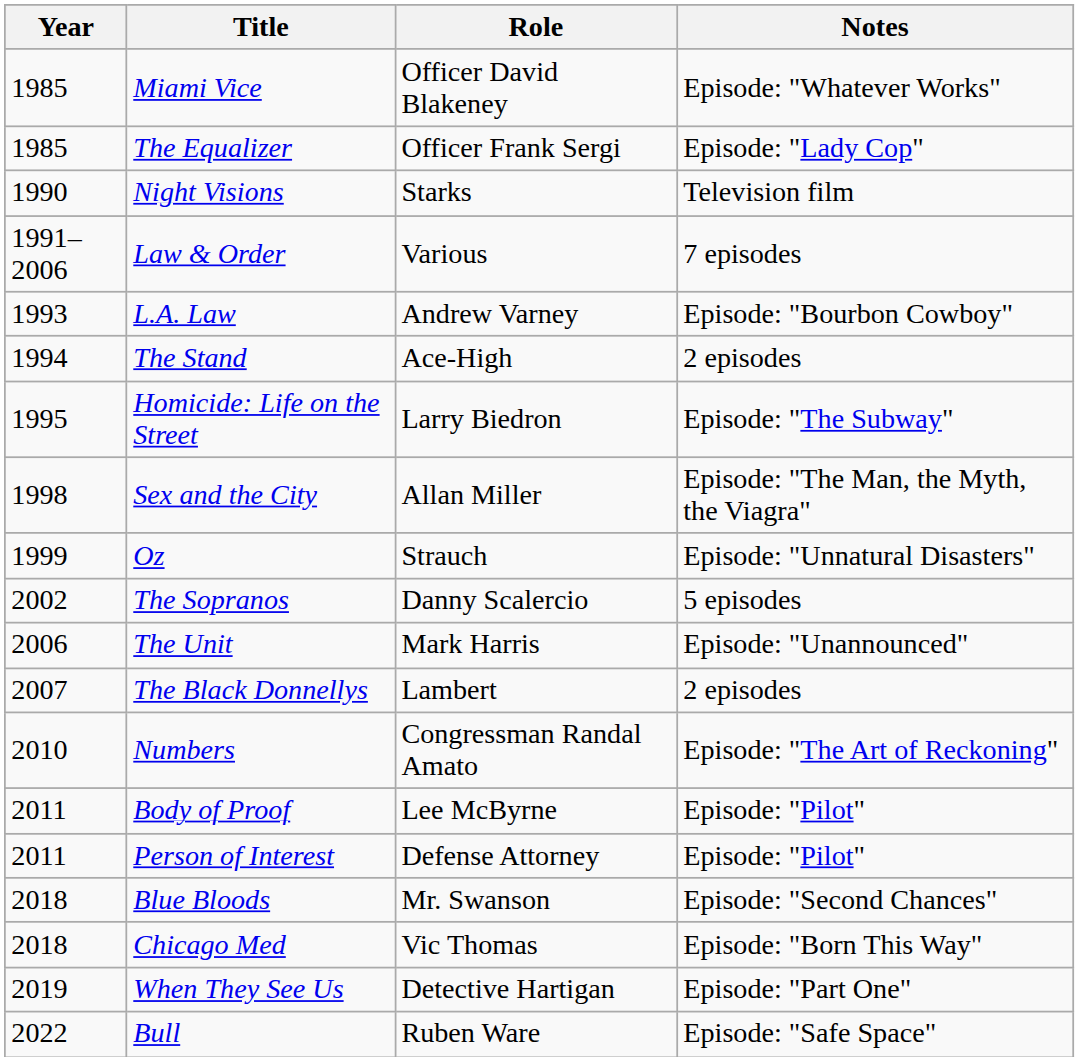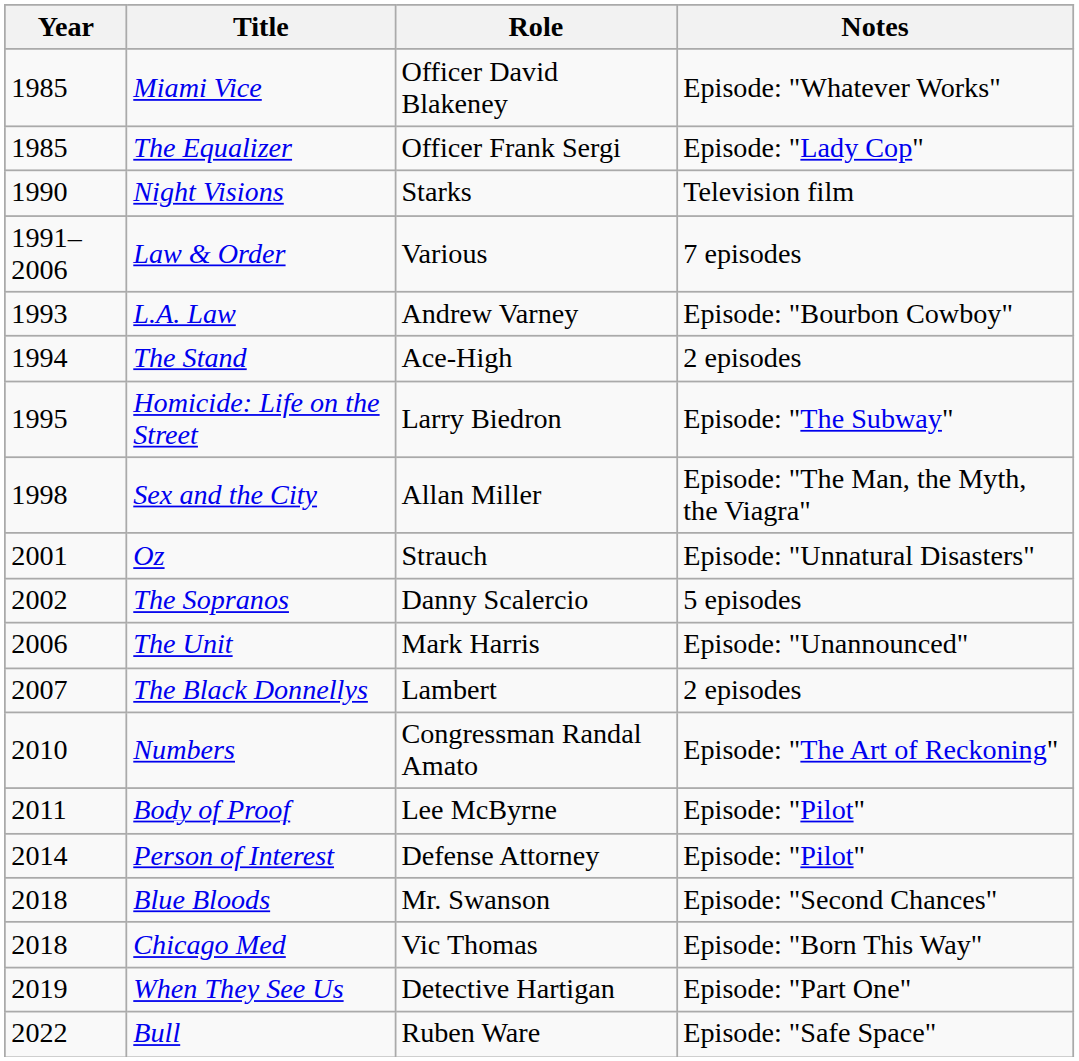 <table class="wikitable sortable">
 <tr>
 <th>Year</th>
 <th>Title</th>
 <th>Role</th>
 <th>Notes</th>
 </tr>
 <tr>
 <td>1985</td>
 <td><em><a href='#'>Miami Vice</a></em></td>
 <td>Officer David Blakeney</td>
 <td>Episode: "Whatever Works"</td>
 </tr>
 <tr>
 <td>1985</td>
 <td><em><a href='#'>The Equalizer</a></em></td>
 <td>Officer Frank Sergi</td>
 <td>Episode: "<a href='#'>Lady Cop</a>"</td>
 </tr>
 <tr>
 <td>1990</td>
 <td><em><a href='#'>Night Visions</a></em></td>
 <td>Starks</td>
 <td>Television film</td>
 </tr>
 <tr>
 <td>1991–2006</td>
 <td><em><a href='#'>Law & Order</a></em></td>
 <td>Various</td>
 <td>7 episodes</td>
 </tr>
 <tr>
 <td>1993</td>
 <td><em><a href='#'>L.A. Law</a></em></td>
 <td>Andrew Varney</td>
 <td>Episode: "Bourbon Cowboy"</td>
 </tr>
 <tr>
 <td>1994</td>
 <td><em><a href='#'>The Stand</a></em></td>
 <td>Ace-High</td>
 <td>2 episodes</td>
 </tr>
 <tr>
 <td>1995</td>
 <td><em><a href='#'>Homicide: Life on the Street</a></em></td>
 <td>Larry Biedron</td>
 <td>Episode: "<a href='#'>The Subway</a>"</td>
 </tr>
 <tr>
 <td>1998</td>
 <td><em><a href='#'>Sex and the City</a></em></td>
 <td>Allan Miller</td>
 <td>Episode: "The Man, the Myth, the Viagra"</td>
 </tr>
 <tr>
-<td>1999</td>
+<td>2001</td>
 <td><em><a href='#'>Oz</a></em></td>
 <td>Strauch</td>
 <td>Episode: "Unnatural Disasters"</td>
 </tr>
 <tr>
 <td>2002</td>
 <td><em><a href='#'>The Sopranos</a></em></td>
 <td>Danny Scalercio</td>
 <td>5 episodes</td>
 </tr>
 <tr>
 <td>2006</td>
 <td><em><a href='#'>The Unit</a></em></td>
 <td>Mark Harris</td>
 <td>Episode: "Unannounced"</td>
 </tr>
 <tr>
 <td>2007</td>
 <td><em><a href='#'>The Black Donnellys</a></em></td>
 <td>Lambert</td>
 <td>2 episodes</td>
 </tr>
 <tr>
 <td>2010</td>
 <td><em><a href='#'>Numbers</a></em></td>
 <td>Congressman Randal Amato</td>
 <td>Episode: "<a href='#'>The Art of Reckoning</a>"</td>
 </tr>
 <tr>
 <td>2011</td>
 <td><em><a href='#'>Body of Proof</a></em></td>
 <td>Lee McByrne</td>
 <td>Episode: "<a href='#'>Pilot</a>"</td>
 </tr>
 <tr>
-<td>2011</td>
+<td>2014</td>
 <td><em><a href='#'>Person of Interest</a></em></td>
 <td>Defense Attorney</td>
 <td>Episode: "<a href='#'>Pilot</a>"</td>
 </tr>
 <tr>
 <td>2018</td>
 <td><em><a href='#'>Blue Bloods</a></em></td>
 <td>Mr. Swanson</td>
 <td>Episode: "Second Chances"</td>
 </tr>
 <tr>
 <td>2018</td>
 <td><em><a href='#'>Chicago Med</a></em></td>
 <td>Vic Thomas</td>
 <td>Episode: "Born This Way"</td>
 </tr>
 <tr>
 <td>2019</td>
 <td><em><a href='#'>When They See Us</a></em></td>
 <td>Detective Hartigan</td>
 <td>Episode: "Part One"</td>
 </tr>
 <tr>
 <td>2022</td>
 <td><em><a href='#'>Bull</a></em></td>
 <td>Ruben Ware</td>
 <td>Episode: "Safe Space"</td>
 </tr>
 </table>
